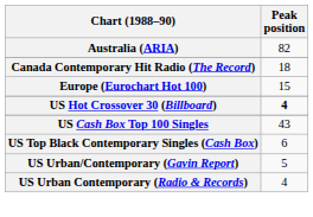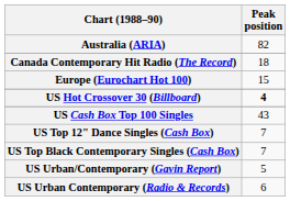 <table class="wikitable sortable plainrowheaders" style="text-align:center">
 <tr>
 <th scope="col">Chart (1988–90)</th>
 <th scope="col">Peak<br>position</th>
 </tr>
 <tr>
 <th scope="row">Australia (<a href='#'>ARIA</a>)</th>
 <td>82</td>
 </tr>
 <tr>
 </tr>
 <tr>
 <th scope="row">Canada Contemporary Hit Radio (<em><a href='#'>The Record</a></em>)</th>
 <td>18</td>
 </tr>
 <tr>
 <th scope="row">Europe (<a href='#'>Eurochart Hot 100</a>)<br></th>
 <td>15</td>
 </tr>
 <tr>
 </tr>
 <tr>
 </tr>
 <tr>
 </tr>
 <tr>
 </tr>
 <tr>
 </tr>
 <tr>
 </tr>
 <tr>
 <th scope="row">US <a href='#'>Hot Crossover 30</a> (<em><a href='#'>Billboard</a></em>)</th>
 <td><strong>4</strong></td>
 </tr>
 <tr>
 </tr>
 <tr>
 <th scope="row">US <a href='#'><em>Cash Box</em> Top 100 Singles</a></th>
 <td>43</td>
 </tr>
 <tr>
+<th scope="row">US Top 12" Dance Singles (<em><a href='#'>Cash Box</a></em>)</th>
+<td>7</td>
+</tr>
+<tr>
 <th scope="row">US Top Black Contemporary Singles (<em><a href='#'>Cash Box</a></em>)</th>
-<td>6</td>
+<td>7</td>
 </tr>
 <tr>
 <th scope="row">US Urban/Contemporary (<em><a href='#'>Gavin Report</a></em>)</th>
 <td>5</td>
 </tr>
 <tr>
 <th scope="row">US Urban Contemporary (<em><a href='#'>Radio & Records</a></em>)</th>
-<td>4</td>
+<td>6</td>
 </tr>
 </table>
